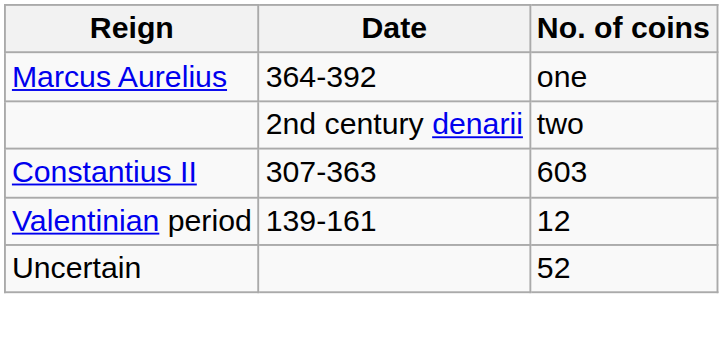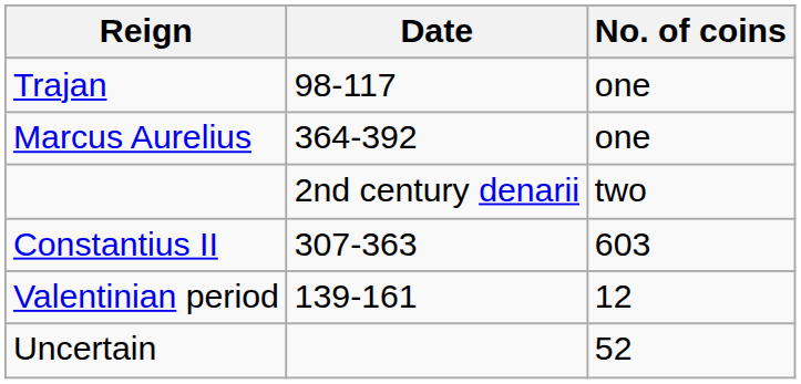 <table class="wikitable sortable">
 <tr>
 <th>Reign</th>
 <th>Date</th>
 <th>No. of coins</th>
+</tr>
+<tr>
+<td><a href='#'>Trajan</a></td>
+<td>98-117</td>
+<td>one</td>
 </tr>
 <tr>
 <td><a href='#'>Marcus Aurelius</a></td>
 <td>364-392</td>
 <td>one</td>
 </tr>
 <tr>
 <td></td>
 <td>2nd century <a href='#'>denarii</a></td>
 <td>two</td>
 </tr>
 <tr>
 <td><a href='#'>Constantius II</a></td>
 <td>307-363</td>
 <td>603</td>
 </tr>
 <tr>
 <td><a href='#'>Valentinian</a> period</td>
 <td>139-161</td>
 <td>12</td>
 </tr>
 <tr>
 <td>Uncertain</td>
 <td></td>
 <td>52</td>
 </tr>
 </table>
